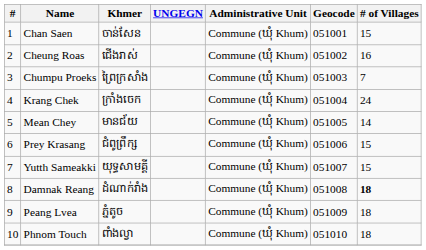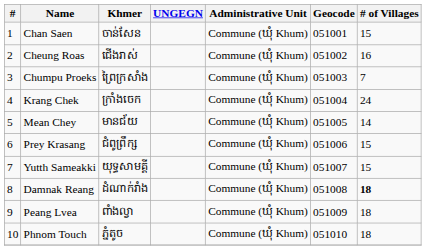 <table class="wikitable sortable">
 <tr>
 <th>#</th>
 <th>Name</th>
 <th>Khmer</th>
 <th><a href='#'>UNGEGN</a></th>
 <th>Administrative Unit</th>
 <th>Geocode</th>
 <th># of Villages</th>
 </tr>
 <tr>
 <td>1</td>
 <td>Chan Saen</td>
 <td>ចាន់សែន</td>
 <td></td>
 <td>Commune (ឃុំ Khum)</td>
 <td>051001</td>
 <td>15</td>
 </tr>
 <tr>
 <td>2</td>
 <td>Cheung Roas</td>
 <td>ជើងរាស់</td>
 <td></td>
 <td>Commune (ឃុំ Khum)</td>
 <td>051002</td>
 <td>16</td>
 </tr>
 <tr>
 <td>3</td>
 <td>Chumpu Proeks</td>
 <td>ព្រៃក្រសាំង</td>
 <td></td>
 <td>Commune (ឃុំ Khum)</td>
 <td>051003</td>
 <td>7</td>
 </tr>
 <tr>
 <td>4</td>
 <td>Krang Chek</td>
 <td>ក្រាំងចេក</td>
 <td></td>
 <td>Commune (ឃុំ Khum)</td>
 <td>051004</td>
 <td>24</td>
 </tr>
 <tr>
 <td>5</td>
 <td>Mean Chey</td>
 <td>មានជ័យ</td>
 <td></td>
 <td>Commune (ឃុំ Khum)</td>
 <td>051005</td>
 <td>14</td>
 </tr>
 <tr>
 <td>6</td>
 <td>Prey Krasang</td>
 <td>ជំពូព្រឹក្ស</td>
 <td></td>
 <td>Commune (ឃុំ Khum)</td>
 <td>051006</td>
 <td>15</td>
 </tr>
 <tr>
 <td>7</td>
 <td>Yutth Sameakki</td>
 <td>យុទ្ធសាមគ្គី</td>
 <td></td>
 <td>Commune (ឃុំ Khum)</td>
 <td>051007</td>
 <td>15</td>
 </tr>
 <tr>
 <td>8</td>
 <td>Damnak Reang</td>
 <td>ដំណាក់រាំង</td>
 <td></td>
 <td>Commune (ឃុំ Khum)</td>
 <td>051008</td>
 <td><strong>18</strong></td>
 </tr>
 <tr>
 <td>9</td>
 <td>Peang Lvea</td>
-<td>ភ្នំតូច</td>
+<td>ពាំងល្វា</td>
 <td></td>
 <td>Commune (ឃុំ Khum)</td>
 <td>051009</td>
 <td>18</td>
 </tr>
 <tr>
 <td>10</td>
 <td>Phnom Touch</td>
-<td>ពាំងល្វា</td>
+<td>ភ្នំតូច</td>
 <td></td>
 <td>Commune (ឃុំ Khum)</td>
 <td>051010</td>
 <td>18</td>
 </tr>
 <tr>
 </tr>
 </table>
